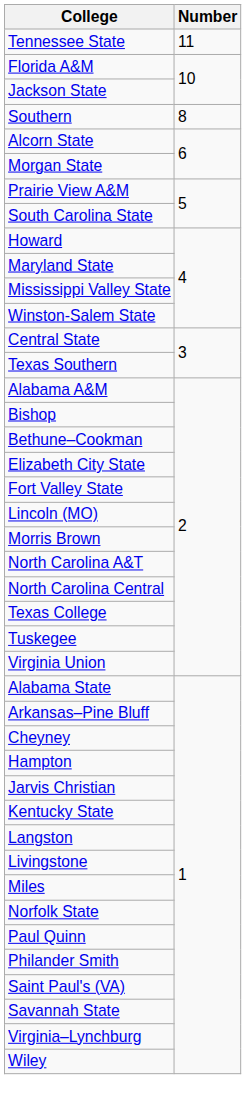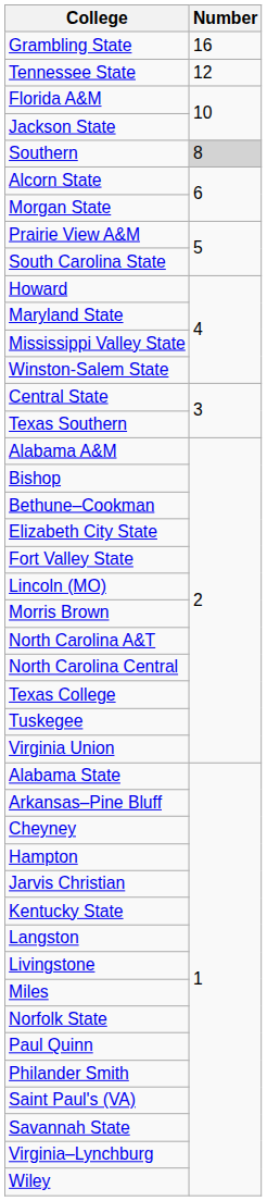 <table class="wikitable sortable">
 <tr>
 <th>College</th>
 <th>Number</th>
 </tr>
 <tr>
+<td><a href='#'>Grambling State</a></td>
+<td>16</td>
+</tr>
+<tr>
 <td><a href='#'>Tennessee State</a></td>
-<td>11</td>
+<td>12</td>
 </tr>
 <tr>
 <td><a href='#'>Florida A&M</a></td>
 <td rowspan="2">10</td>
 </tr>
 <tr>
 <td><a href='#'>Jackson State</a></td>
 </tr>
 <tr>
 <td><a href='#'>Southern</a></td>
-<td>8</td>
+<td style="background: lightgrey;">8</td>
 </tr>
 <tr>
 <td><a href='#'>Alcorn State</a></td>
 <td rowspan="2">6</td>
 </tr>
 <tr>
 <td><a href='#'>Morgan State</a></td>
 </tr>
 <tr>
 <td><a href='#'>Prairie View A&M</a></td>
 <td rowspan="2">5</td>
 </tr>
 <tr>
 <td><a href='#'>South Carolina State</a></td>
 </tr>
 <tr>
 <td><a href='#'>Howard</a></td>
 <td rowspan="4">4</td>
 </tr>
 <tr>
 <td><a href='#'>Maryland State</a></td>
 </tr>
 <tr>
 <td><a href='#'>Mississippi Valley State</a></td>
 </tr>
 <tr>
 <td><a href='#'>Winston-Salem State</a></td>
 </tr>
 <tr>
 <td><a href='#'>Central State</a></td>
 <td rowspan="2">3</td>
 </tr>
 <tr>
 <td><a href='#'>Texas Southern</a></td>
 </tr>
 <tr>
 <td><a href='#'>Alabama A&M</a></td>
 <td rowspan="12">2</td>
 </tr>
 <tr>
 <td><a href='#'>Bishop</a></td>
 </tr>
 <tr>
 <td><a href='#'>Bethune–Cookman</a></td>
 </tr>
 <tr>
 <td><a href='#'>Elizabeth City State</a></td>
 </tr>
 <tr>
 <td><a href='#'>Fort Valley State</a></td>
 </tr>
 <tr>
 <td><a href='#'>Lincoln (MO)</a></td>
 </tr>
 <tr>
 <td><a href='#'>Morris Brown</a></td>
 </tr>
 <tr>
 <td><a href='#'>North Carolina A&T</a></td>
 </tr>
 <tr>
 <td><a href='#'>North Carolina Central</a></td>
 </tr>
 <tr>
 <td><a href='#'>Texas College</a></td>
 </tr>
 <tr>
 <td><a href='#'>Tuskegee</a></td>
 </tr>
 <tr>
 <td><a href='#'>Virginia Union</a></td>
 </tr>
 <tr>
 <td><a href='#'>Alabama State</a></td>
 <td rowspan="16">1</td>
 </tr>
 <tr>
 <td><a href='#'>Arkansas–Pine Bluff</a></td>
 </tr>
 <tr>
 <td><a href='#'>Cheyney</a></td>
 </tr>
 <tr>
 <td><a href='#'>Hampton</a></td>
 </tr>
 <tr>
 <td><a href='#'>Jarvis Christian</a></td>
 </tr>
 <tr>
 <td><a href='#'>Kentucky State</a></td>
 </tr>
 <tr>
 <td><a href='#'>Langston</a></td>
 </tr>
 <tr>
 <td><a href='#'>Livingstone</a></td>
 </tr>
 <tr>
 <td><a href='#'>Miles</a></td>
 </tr>
 <tr>
 <td><a href='#'>Norfolk State</a></td>
 </tr>
 <tr>
 <td><a href='#'>Paul Quinn</a></td>
 </tr>
 <tr>
 <td><a href='#'>Philander Smith</a></td>
 </tr>
 <tr>
 <td><a href='#'>Saint Paul's (VA)</a></td>
 </tr>
 <tr>
 <td><a href='#'>Savannah State</a></td>
 </tr>
 <tr>
 <td><a href='#'>Virginia–Lynchburg</a></td>
 </tr>
 <tr>
 <td><a href='#'>Wiley</a></td>
 </tr>
 </table>
